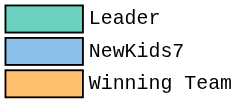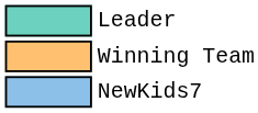 <table class="toccolours" style="white-space: nowrap; font-size: 85%;">
 <tr>
 <td style="background:#6CD1BF; border: 1px solid black;">      </td>
 <td>Leader</td>
 </tr>
 <tr>
+<td style="background:#FFC06F; border: 1px solid black;">      </td>
+<td>Winning Team</td>
+</tr>
+<tr>
 <td style="background:#8cc0e9; border: 1px solid black;">      </td>
 <td>NewKids7</td>
 </tr>
-<tr>
-<td style="background:#FFC06F; border: 1px solid black;">      </td>
-<td>Winning Team</td>
-</tr>
 </table>
